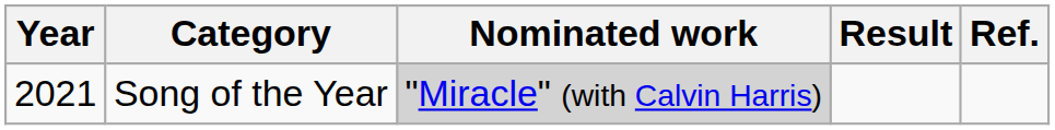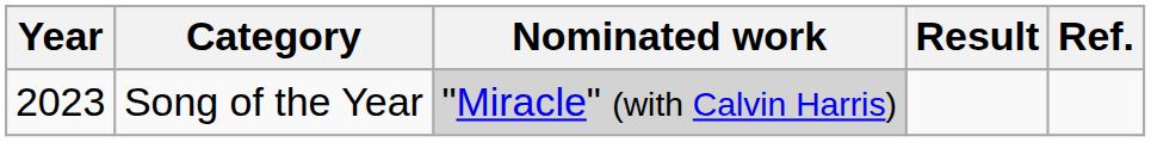 <table class="wikitable">
 <tr>
 <th>Year</th>
 <th>Category</th>
 <th>Nominated work</th>
 <th>Result</th>
 <th>Ref.</th>
 </tr>
 <tr>
-<td>2021</td>
+<td>2023</td>
 <td>Song of the Year</td>
 <td style="background: lightgrey;">"<a href='#'>Miracle</a>" <small>(with <a href='#'>Calvin Harris</a>)</small></td>
 <td></td>
 <td></td>
 </tr>
 </table>
